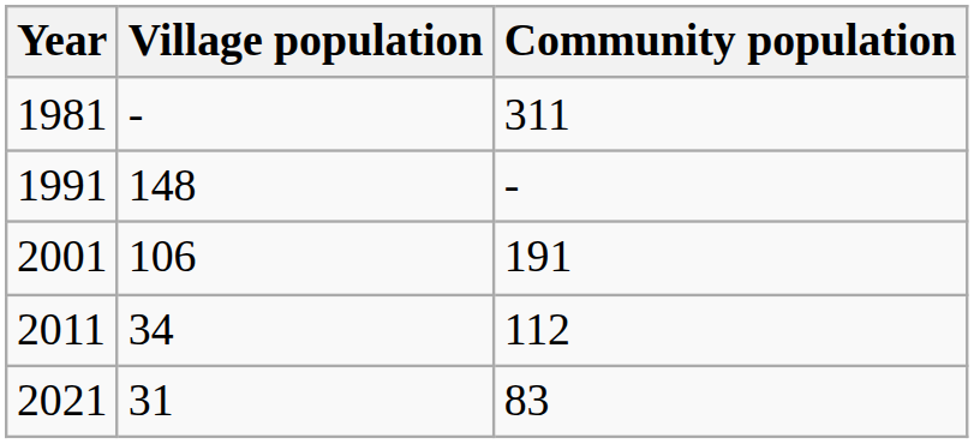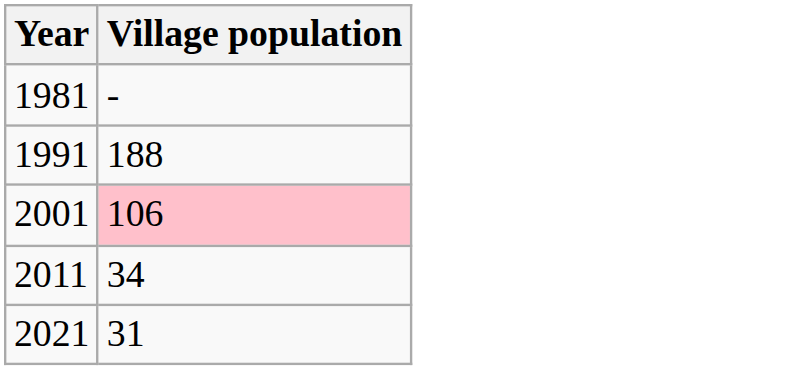 <table class="wikitable">
 <tr>
 <th>Year</th>
 <th>Village population</th>
-<th>Community population</th>
 </tr>
 <tr>
 <td>1981</td>
 <td>-</td>
-<td>311</td>
 </tr>
 <tr>
 <td>1991</td>
-<td>148</td>
-<td>-</td>
+<td>188</td>
 </tr>
 <tr>
 <td>2001</td>
-<td>106</td>
-<td>191</td>
+<td style="background: pink;">106</td>
 </tr>
 <tr>
 <td>2011</td>
 <td>34</td>
-<td>112</td>
 </tr>
 <tr>
 <td>2021</td>
 <td>31</td>
-<td>83</td>
 </tr>
 </table>
